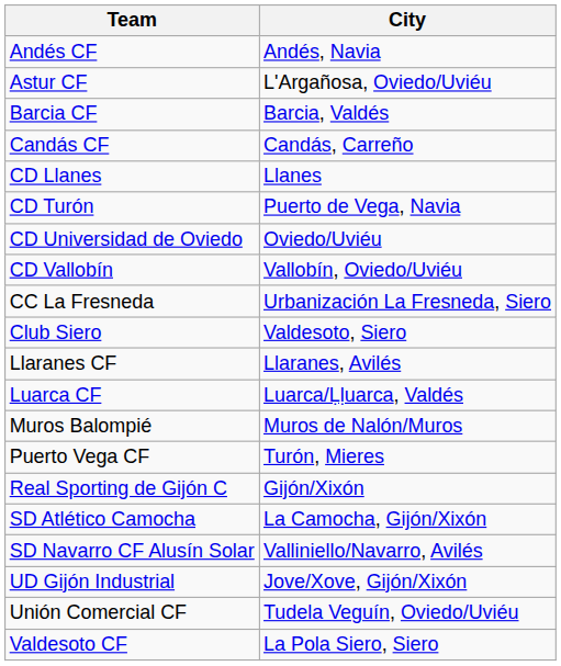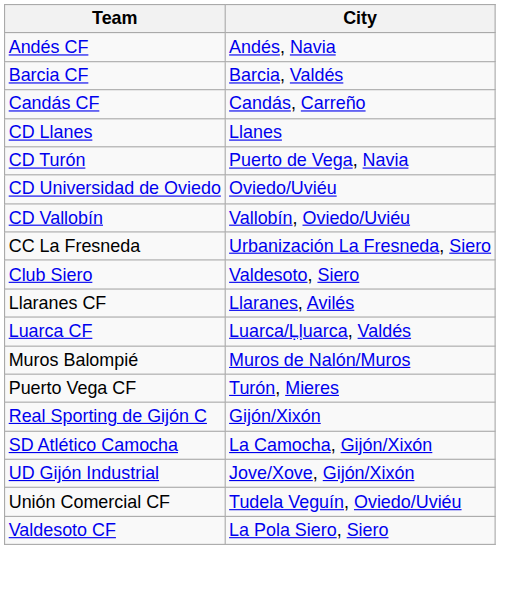 <table class="wikitable sortable">
 <tr>
 <th>Team</th>
 <th>City</th>
 </tr>
 <tr>
 <td><a href='#'>Andés CF</a></td>
 <td><a href='#'>Andés</a>, <a href='#'>Navia</a></td>
-</tr>
-<tr>
-<td><a href='#'>Astur CF</a></td>
-<td>L'Argañosa, <a href='#'>Oviedo/Uviéu</a></td>
 </tr>
 <tr>
 <td><a href='#'>Barcia CF</a></td>
 <td><a href='#'>Barcia</a>, <a href='#'>Valdés</a></td>
 </tr>
 <tr>
 <td><a href='#'>Candás CF</a></td>
 <td><a href='#'>Candás</a>, <a href='#'>Carreño</a></td>
 </tr>
 <tr>
 <td><a href='#'>CD Llanes</a></td>
 <td><a href='#'>Llanes</a></td>
 </tr>
 <tr>
 <td><a href='#'>CD Turón</a></td>
 <td><a href='#'>Puerto de Vega</a>, <a href='#'>Navia</a></td>
 </tr>
 <tr>
 <td><a href='#'>CD Universidad de Oviedo</a></td>
 <td><a href='#'>Oviedo/Uviéu</a></td>
 </tr>
 <tr>
 <td><a href='#'>CD Vallobín</a></td>
 <td><a href='#'>Vallobín</a>, <a href='#'>Oviedo/Uviéu</a></td>
 </tr>
 <tr>
 <td>CC La Fresneda</td>
 <td><a href='#'>Urbanización La Fresneda</a>, <a href='#'>Siero</a></td>
 </tr>
 <tr>
 <td><a href='#'>Club Siero</a></td>
 <td><a href='#'>Valdesoto</a>, <a href='#'>Siero</a></td>
 </tr>
 <tr>
 <td>Llaranes CF</td>
 <td><a href='#'>Llaranes</a>, <a href='#'>Avilés</a></td>
 </tr>
 <tr>
 <td><a href='#'>Luarca CF</a></td>
 <td><a href='#'>Luarca/Ḷḷuarca</a>, <a href='#'>Valdés</a></td>
 </tr>
 <tr>
 <td>Muros Balompié</td>
 <td><a href='#'>Muros de Nalón/Muros</a></td>
 </tr>
 <tr>
 <td>Puerto Vega CF</td>
 <td><a href='#'>Turón</a>, <a href='#'>Mieres</a></td>
 </tr>
 <tr>
 <td><a href='#'>Real Sporting de Gijón C</a></td>
 <td><a href='#'>Gijón/Xixón</a></td>
 </tr>
 <tr>
 <td><a href='#'>SD Atlético Camocha</a></td>
 <td><a href='#'>La Camocha</a>, <a href='#'>Gijón/Xixón</a></td>
 </tr>
 <tr>
-<td><a href='#'>SD Navarro CF Alusín Solar</a></td>
-<td><a href='#'>Valliniello/Navarro</a>, <a href='#'>Avilés</a></td>
-</tr>
-<tr>
 <td><a href='#'>UD Gijón Industrial</a></td>
 <td><a href='#'>Jove/Xove</a>, <a href='#'>Gijón/Xixón</a></td>
 </tr>
 <tr>
 <td>Unión Comercial CF</td>
 <td><a href='#'>Tudela Veguín</a>, <a href='#'>Oviedo/Uviéu</a></td>
 </tr>
 <tr>
 <td><a href='#'>Valdesoto CF</a></td>
 <td><a href='#'>La Pola Siero</a>, <a href='#'>Siero</a></td>
 </tr>
 </table>
